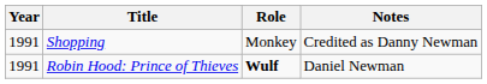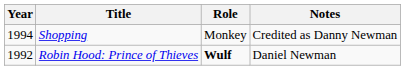 <table class="wikitable sortable">
 <tr>
 <th>Year</th>
 <th>Title</th>
 <th>Role</th>
 <th class="unsortable">Notes</th>
 </tr>
 <tr>
-<td>1991</td>
+<td>1994</td>
 <td><em><a href='#'>Shopping</a></em></td>
 <td>Monkey</td>
 <td>Credited as Danny Newman</td>
 </tr>
 <tr>
-<td>1991</td>
+<td>1992</td>
 <td><em><a href='#'>Robin Hood: Prince of Thieves</a></em></td>
 <td><strong>Wulf</strong></td>
 <td>Daniel Newman</td>
 </tr>
 </table>
